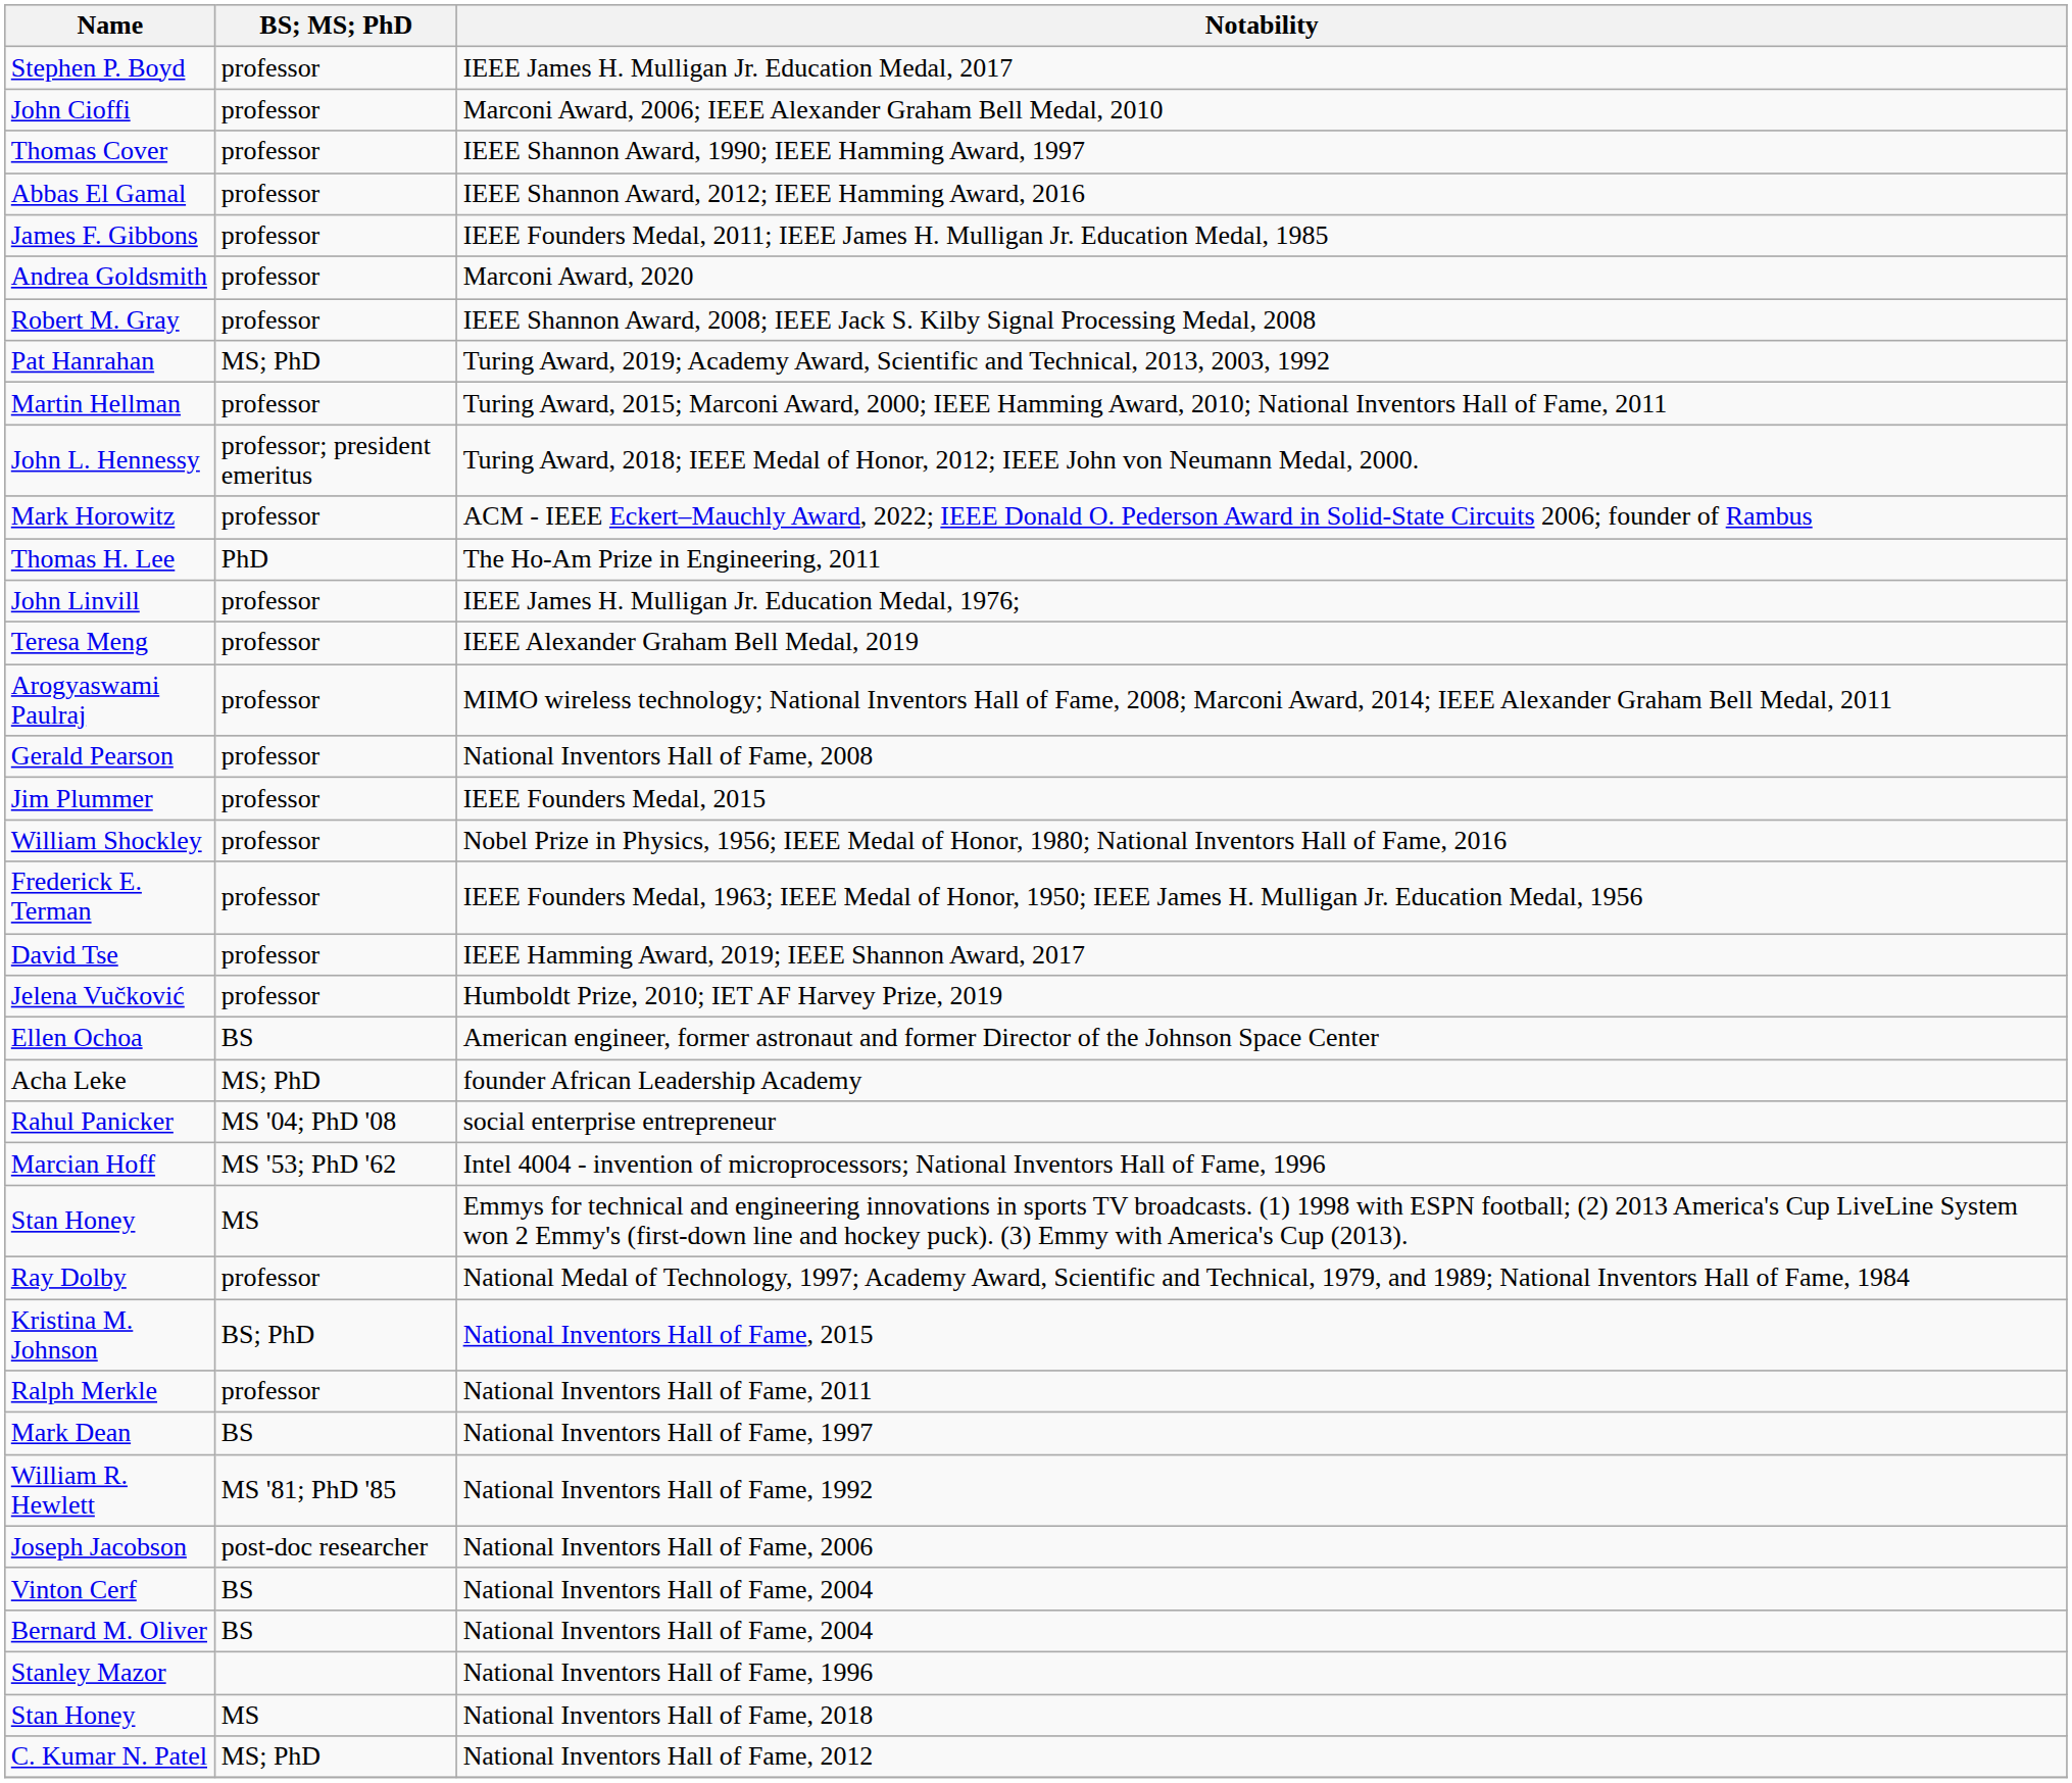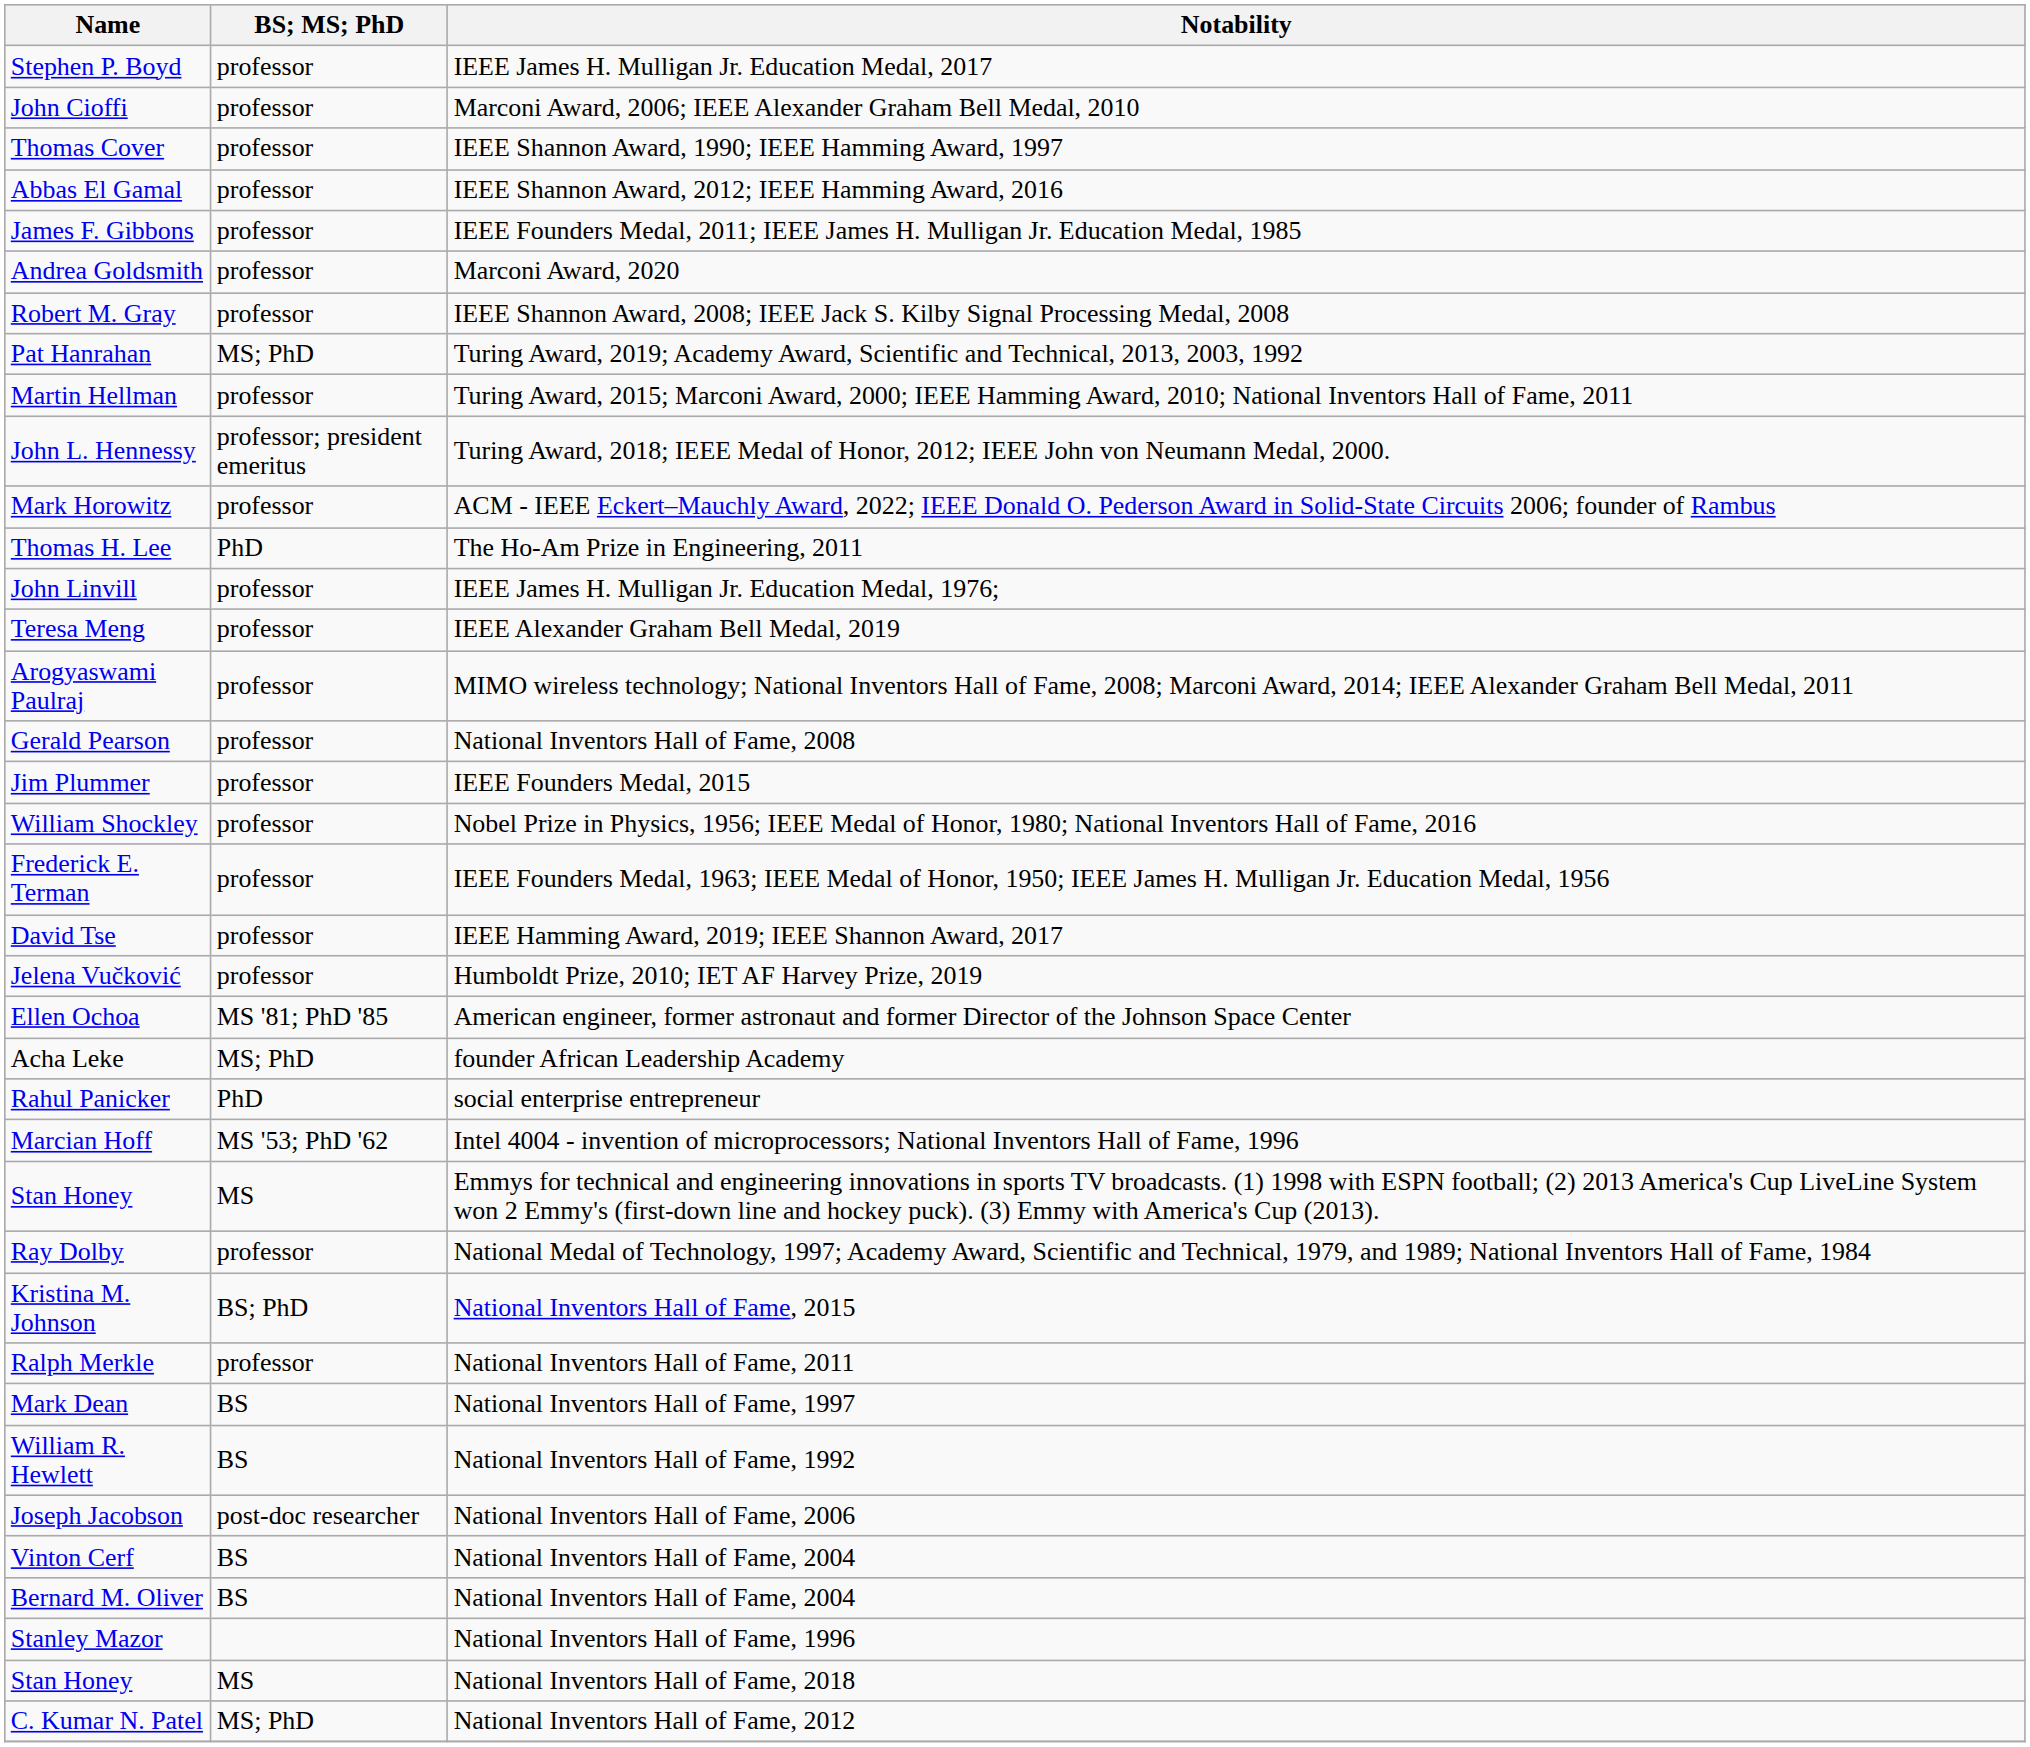 <table class="wikitable">
 <tr>
 <th scope="col">Name</th>
 <th scope="col">BS; MS; PhD</th>
 <th scope="col">Notability</th>
 </tr>
 <tr>
 <td scope="row"><a href='#'>Stephen P. Boyd</a></td>
 <td>professor</td>
 <td>IEEE James H. Mulligan Jr. Education Medal, 2017</td>
 </tr>
 <tr>
 <td scope="row"><a href='#'>John Cioffi</a></td>
 <td>professor</td>
 <td>Marconi Award, 2006; IEEE Alexander Graham Bell Medal, 2010</td>
 </tr>
 <tr>
 <td scope="row"><a href='#'>Thomas Cover</a></td>
 <td>professor</td>
 <td>IEEE Shannon Award, 1990; IEEE Hamming Award, 1997</td>
 </tr>
 <tr>
 <td scope="row"><a href='#'>Abbas El Gamal</a></td>
 <td>professor</td>
 <td>IEEE Shannon Award, 2012; IEEE Hamming Award, 2016</td>
 </tr>
 <tr>
 <td scope="row"><a href='#'>James F. Gibbons</a></td>
 <td>professor</td>
 <td>IEEE Founders Medal, 2011; IEEE James H. Mulligan Jr. Education Medal, 1985</td>
 </tr>
 <tr>
 <td scope="row"><a href='#'>Andrea Goldsmith</a></td>
 <td>professor</td>
 <td>Marconi Award, 2020</td>
 </tr>
 <tr>
 <td scope="row"><a href='#'>Robert M. Gray</a></td>
 <td>professor</td>
 <td>IEEE Shannon Award, 2008; IEEE Jack S. Kilby Signal Processing Medal, 2008</td>
 </tr>
 <tr>
 <td scope="row"><a href='#'>Pat Hanrahan</a></td>
 <td>MS; PhD</td>
 <td>Turing Award, 2019; Academy Award, Scientific and Technical, 2013, 2003, 1992</td>
 </tr>
 <tr>
 <td scope="row"><a href='#'>Martin Hellman</a></td>
 <td>professor</td>
 <td>Turing Award, 2015; Marconi Award, 2000; IEEE Hamming Award, 2010; National Inventors Hall of Fame, 2011</td>
 </tr>
 <tr>
 <td scope="row"><a href='#'>John L. Hennessy</a></td>
 <td>professor; president emeritus</td>
 <td>Turing Award, 2018; IEEE Medal of Honor, 2012; IEEE John von Neumann Medal, 2000.</td>
 </tr>
 <tr>
 <td scope="row"><a href='#'>Mark Horowitz</a></td>
 <td>professor</td>
 <td>ACM - IEEE <a href='#'>Eckert–Mauchly Award</a>, 2022; <a href='#'>IEEE Donald O. Pederson Award in Solid-State Circuits</a> 2006; founder of <a href='#'>Rambus</a></td>
 </tr>
 <tr>
 <td scope="row"><a href='#'>Thomas H. Lee</a></td>
 <td>PhD</td>
 <td>The Ho-Am Prize in Engineering, 2011</td>
 </tr>
 <tr>
 <td scope="row"><a href='#'>John Linvill</a></td>
 <td>professor</td>
 <td>IEEE James H. Mulligan Jr. Education Medal, 1976;</td>
 </tr>
 <tr>
 <td scope="row"><a href='#'>Teresa Meng</a></td>
 <td>professor</td>
 <td>IEEE Alexander Graham Bell Medal, 2019</td>
 </tr>
 <tr>
 <td scope="row"><a href='#'>Arogyaswami Paulraj</a></td>
 <td>professor</td>
 <td>MIMO wireless technology; National Inventors Hall of Fame, 2008; Marconi Award, 2014; IEEE Alexander Graham Bell Medal, 2011</td>
 </tr>
 <tr>
 <td scope="row"><a href='#'>Gerald Pearson</a></td>
 <td>professor</td>
 <td>National Inventors Hall of Fame, 2008</td>
 </tr>
 <tr>
 <td scope="row"><a href='#'>Jim Plummer</a></td>
 <td>professor</td>
 <td>IEEE Founders Medal, 2015</td>
 </tr>
 <tr>
 <td scope="row"><a href='#'>William Shockley</a></td>
 <td>professor</td>
 <td>Nobel Prize in Physics, 1956;  IEEE Medal of Honor, 1980; National Inventors Hall of Fame,  2016</td>
 </tr>
 <tr>
 <td scope="row"><a href='#'>Frederick E. Terman</a></td>
 <td>professor</td>
 <td>IEEE Founders Medal, 1963; IEEE Medal of Honor, 1950; IEEE James H. Mulligan Jr. Education Medal, 1956</td>
 </tr>
 <tr>
 <td scope="row"><a href='#'>David Tse</a></td>
 <td>professor</td>
 <td>IEEE Hamming Award, 2019; IEEE Shannon Award, 2017</td>
 </tr>
 <tr>
 <td><a href='#'>Jelena Vučković</a></td>
 <td>professor</td>
 <td>Humboldt Prize, 2010; IET AF Harvey Prize, 2019</td>
 </tr>
 <tr>
 <td scope="row"><a href='#'>Ellen Ochoa</a></td>
-<td>BS</td>
+<td>MS '81; PhD '85</td>
 <td>American engineer, former astronaut and former Director of the Johnson Space Center</td>
 </tr>
 <tr>
 <td scope="row">Acha Leke</td>
 <td>MS; PhD</td>
 <td>founder African Leadership Academy</td>
 </tr>
 <tr>
 <td scope="row"><a href='#'>Rahul Panicker</a></td>
-<td>MS '04; PhD '08</td>
+<td>PhD</td>
 <td>social enterprise entrepreneur</td>
 </tr>
 <tr>
 <td scope="row"><a href='#'>Marcian Hoff</a></td>
 <td>MS '53; PhD '62</td>
 <td>Intel 4004 - invention of microprocessors; National Inventors Hall of Fame, 1996</td>
 </tr>
 <tr>
 <td scope="row"><a href='#'>Stan Honey</a></td>
 <td>MS</td>
 <td>Emmys for technical and engineering innovations in sports TV broadcasts. (1) 1998 with ESPN football; (2) 2013 America's Cup LiveLine System won 2 Emmy's (first-down line and hockey puck). (3) Emmy with America's Cup (2013).</td>
 </tr>
 <tr>
 <td scope="row"><a href='#'>Ray Dolby</a></td>
 <td>professor</td>
 <td>National Medal of Technology, 1997; Academy Award, Scientific and Technical, 1979, and 1989; National Inventors Hall of Fame, 1984</td>
 </tr>
 <tr>
 <td scope="row"><a href='#'>Kristina M. Johnson</a></td>
 <td>BS; PhD</td>
 <td><a href='#'>National Inventors Hall of Fame</a>, 2015</td>
 </tr>
 <tr>
 <td scope="row"><a href='#'>Ralph Merkle</a></td>
 <td>professor</td>
 <td>National Inventors Hall of Fame, 2011</td>
 </tr>
 <tr>
 <td scope="row"><a href='#'>Mark Dean</a></td>
 <td>BS</td>
 <td>National Inventors Hall of Fame, 1997</td>
 </tr>
 <tr>
 <td scope="row"><a href='#'>William R. Hewlett</a></td>
-<td>MS '81; PhD '85</td>
+<td>BS</td>
 <td>National Inventors Hall of Fame, 1992</td>
 </tr>
 <tr>
 <td scope="row"><a href='#'>Joseph Jacobson</a></td>
 <td>post-doc researcher</td>
 <td>National Inventors Hall of Fame, 2006</td>
 </tr>
 <tr>
 <td scope="row"><a href='#'>Vinton Cerf</a></td>
 <td>BS</td>
 <td>National Inventors Hall of Fame, 2004</td>
 </tr>
 <tr>
 <td scope="row"><a href='#'>Bernard M. Oliver</a></td>
 <td>BS</td>
 <td>National Inventors Hall of Fame, 2004</td>
 </tr>
 <tr>
 <td scope="row"><a href='#'>Stanley Mazor</a></td>
 <td></td>
 <td>National Inventors Hall of Fame, 1996</td>
 </tr>
 <tr>
 <td scope="row"><a href='#'>Stan Honey</a></td>
 <td>MS</td>
 <td>National Inventors Hall of Fame, 2018</td>
 </tr>
 <tr>
 <td scope="row"><a href='#'>C. Kumar N. Patel</a></td>
 <td>MS; PhD</td>
 <td>National Inventors Hall of Fame, 2012</td>
 </tr>
 <tr>
 </tr>
 </table>
